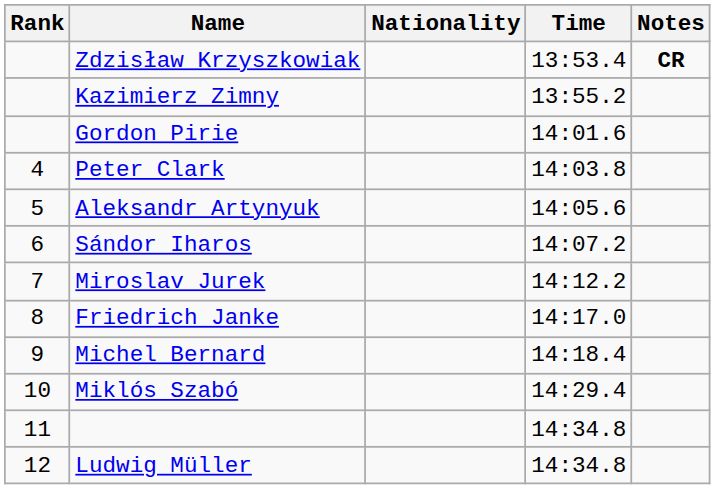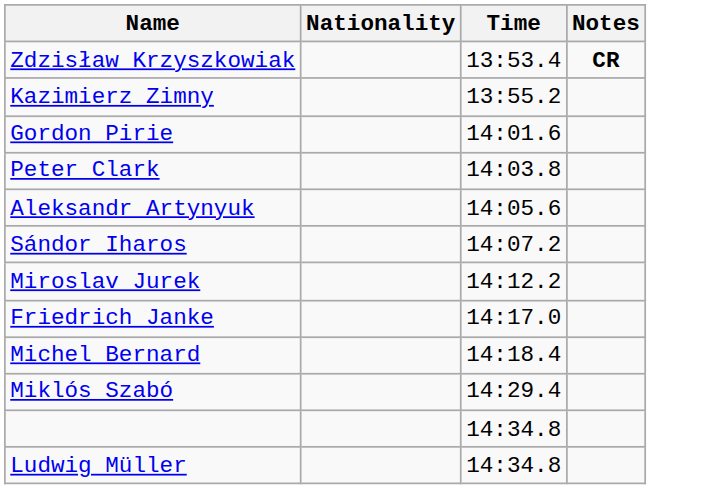 <table class="wikitable sortable" style="text-align:center">
 <tr>
-<th>Rank</th>
 <th>Name</th>
 <th>Nationality</th>
 <th>Time</th>
 <th>Notes</th>
 </tr>
 <tr>
-<td></td>
 <td align=left><a href='#'>Zdzisław Krzyszkowiak</a></td>
 <td align=left></td>
 <td>13:53.4</td>
 <td><strong>CR</strong></td>
 </tr>
 <tr>
-<td></td>
 <td align=left><a href='#'>Kazimierz Zimny</a></td>
 <td align=left></td>
 <td>13:55.2</td>
 <td></td>
 </tr>
 <tr>
-<td></td>
 <td align=left><a href='#'>Gordon Pirie</a></td>
 <td align=left></td>
 <td>14:01.6</td>
 <td></td>
 </tr>
 <tr>
-<td>4</td>
 <td align=left><a href='#'>Peter Clark</a></td>
 <td align=left></td>
 <td>14:03.8</td>
 <td></td>
 </tr>
 <tr>
-<td>5</td>
 <td align=left><a href='#'>Aleksandr Artynyuk</a></td>
 <td align=left></td>
 <td>14:05.6</td>
 <td></td>
 </tr>
 <tr>
-<td>6</td>
 <td align=left><a href='#'>Sándor Iharos</a></td>
 <td align=left></td>
 <td>14:07.2</td>
 <td></td>
 </tr>
 <tr>
-<td>7</td>
 <td align=left><a href='#'>Miroslav Jurek</a></td>
 <td align=left></td>
 <td>14:12.2</td>
 <td></td>
 </tr>
 <tr>
-<td>8</td>
 <td align=left><a href='#'>Friedrich Janke</a></td>
 <td align=left></td>
 <td>14:17.0</td>
 <td></td>
 </tr>
 <tr>
-<td>9</td>
 <td align=left><a href='#'>Michel Bernard</a></td>
 <td align=left></td>
 <td>14:18.4</td>
 <td></td>
 </tr>
 <tr>
-<td>10</td>
 <td align=left><a href='#'>Miklós Szabó</a></td>
 <td align=left></td>
 <td>14:29.4</td>
 <td></td>
 </tr>
 <tr>
-<td>11</td>
 <td align=left></td>
 <td align=left></td>
 <td>14:34.8</td>
 <td></td>
 </tr>
 <tr>
-<td>12</td>
 <td align=left><a href='#'>Ludwig Müller</a></td>
 <td align=left></td>
 <td>14:34.8</td>
 <td></td>
 </tr>
 </table>
